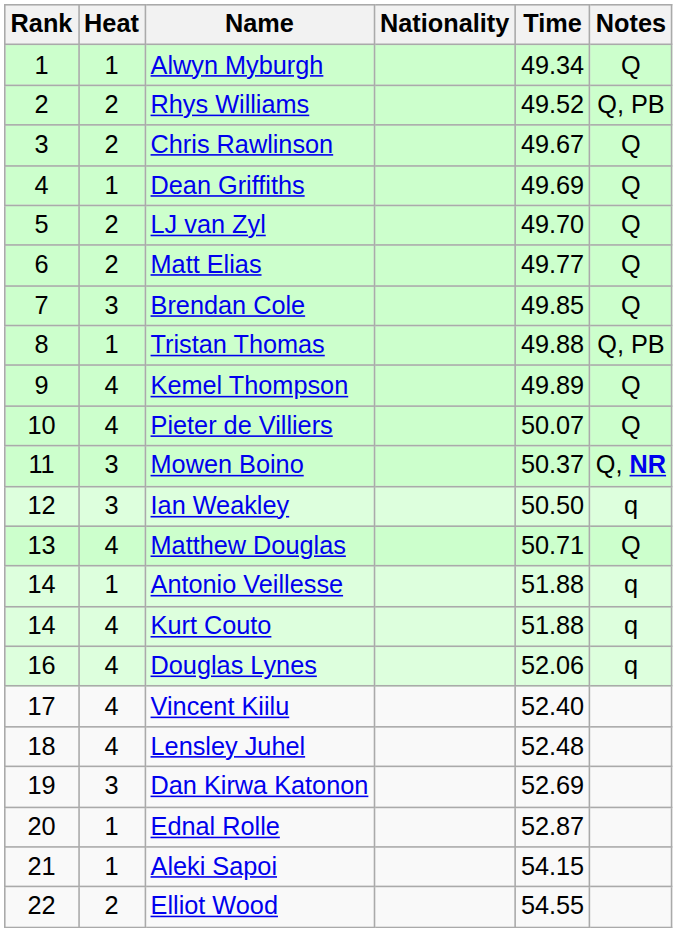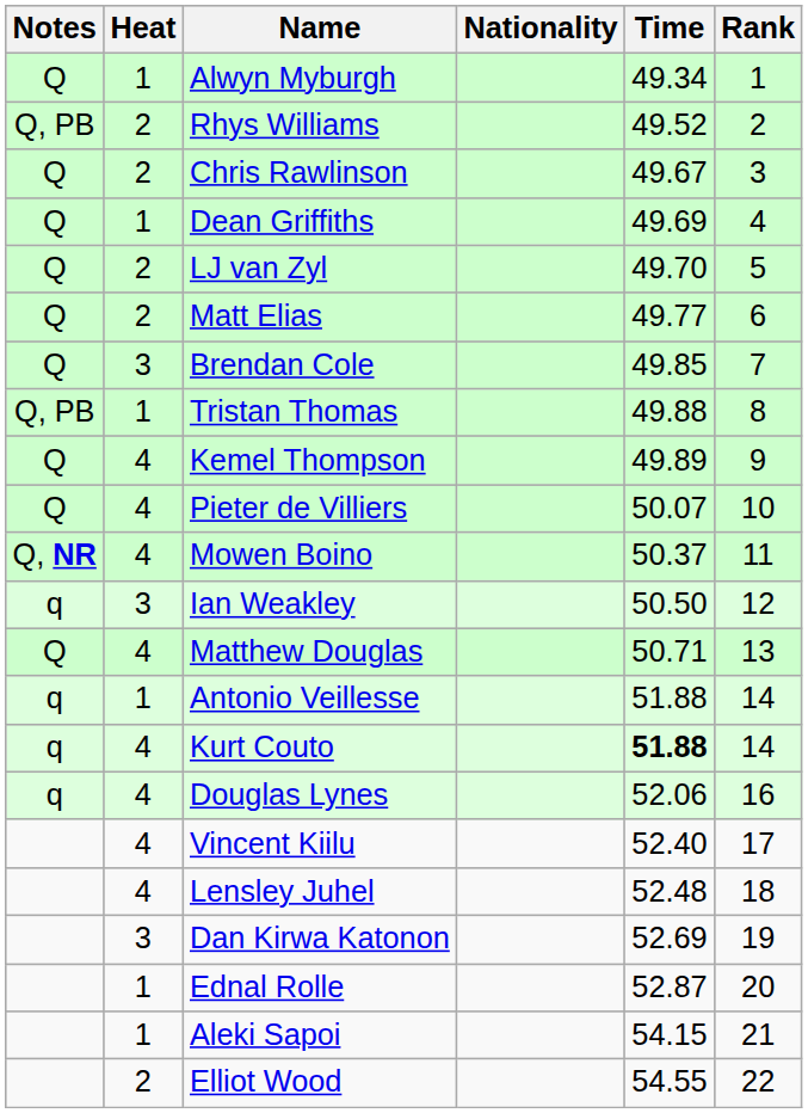 <table class="wikitable sortable" style="text-align:center">
 <tr>
-<th>Rank</th>
+<th>Notes</th>
 <th>Heat</th>
 <th>Name</th>
 <th>Nationality</th>
 <th>Time</th>
-<th>Notes</th>
+<th>Rank</th>
 </tr>
 <tr bgcolor=ccffcc>
-<td>1</td>
+<td>Q</td>
 <td>1</td>
 <td align=left><a href='#'>Alwyn Myburgh</a></td>
 <td align=left></td>
 <td>49.34</td>
-<td>Q</td>
+<td>1</td>
 </tr>
 <tr bgcolor=ccffcc>
-<td>2</td>
+<td>Q, PB</td>
 <td>2</td>
 <td align=left><a href='#'>Rhys Williams</a></td>
 <td align=left></td>
 <td>49.52</td>
-<td>Q, PB</td>
+<td>2</td>
 </tr>
 <tr bgcolor=ccffcc>
-<td>3</td>
+<td>Q</td>
 <td>2</td>
 <td align=left><a href='#'>Chris Rawlinson</a></td>
 <td align=left></td>
 <td>49.67</td>
-<td>Q</td>
+<td>3</td>
 </tr>
 <tr bgcolor=ccffcc>
-<td>4</td>
+<td>Q</td>
 <td>1</td>
 <td align=left><a href='#'>Dean Griffiths</a></td>
 <td align=left></td>
 <td>49.69</td>
-<td>Q</td>
+<td>4</td>
 </tr>
 <tr bgcolor=ccffcc>
-<td>5</td>
+<td>Q</td>
 <td>2</td>
 <td align=left><a href='#'>LJ van Zyl</a></td>
 <td align=left></td>
 <td>49.70</td>
-<td>Q</td>
+<td>5</td>
 </tr>
 <tr bgcolor=ccffcc>
-<td>6</td>
+<td>Q</td>
 <td>2</td>
 <td align=left><a href='#'>Matt Elias</a></td>
 <td align=left></td>
 <td>49.77</td>
-<td>Q</td>
+<td>6</td>
 </tr>
 <tr bgcolor=ccffcc>
-<td>7</td>
+<td>Q</td>
 <td>3</td>
 <td align=left><a href='#'>Brendan Cole</a></td>
 <td align=left></td>
 <td>49.85</td>
-<td>Q</td>
+<td>7</td>
 </tr>
 <tr bgcolor=ccffcc>
-<td>8</td>
+<td>Q, PB</td>
 <td>1</td>
 <td align=left><a href='#'>Tristan Thomas</a></td>
 <td align=left></td>
 <td>49.88</td>
-<td>Q, PB</td>
+<td>8</td>
 </tr>
 <tr bgcolor=ccffcc>
-<td>9</td>
+<td>Q</td>
 <td>4</td>
 <td align=left><a href='#'>Kemel Thompson</a></td>
 <td align=left></td>
 <td>49.89</td>
-<td>Q</td>
+<td>9</td>
 </tr>
 <tr bgcolor=ccffcc>
-<td>10</td>
+<td>Q</td>
 <td>4</td>
 <td align=left><a href='#'>Pieter de Villiers</a></td>
 <td align=left></td>
 <td>50.07</td>
-<td>Q</td>
+<td>10</td>
 </tr>
 <tr bgcolor=ccffcc>
-<td>11</td>
-<td>3</td>
+<td>Q, <strong><a href='#'>NR</a></strong></td>
+<td>4</td>
 <td align=left><a href='#'>Mowen Boino</a></td>
 <td align=left></td>
 <td>50.37</td>
-<td>Q, <strong><a href='#'>NR</a></strong></td>
+<td>11</td>
 </tr>
 <tr bgcolor=ddffdd>
-<td>12</td>
+<td>q</td>
 <td>3</td>
 <td align=left><a href='#'>Ian Weakley</a></td>
 <td align=left></td>
 <td>50.50</td>
-<td>q</td>
+<td>12</td>
 </tr>
 <tr bgcolor=ccffcc>
-<td>13</td>
+<td>Q</td>
 <td>4</td>
 <td align=left><a href='#'>Matthew Douglas</a></td>
 <td align=left></td>
 <td>50.71</td>
-<td>Q</td>
+<td>13</td>
 </tr>
 <tr bgcolor=ddffdd>
-<td>14</td>
+<td>q</td>
 <td>1</td>
 <td align=left><a href='#'>Antonio Veillesse</a></td>
 <td align=left></td>
 <td>51.88</td>
-<td>q</td>
+<td>14</td>
 </tr>
 <tr bgcolor=ddffdd>
-<td>14</td>
+<td>q</td>
 <td>4</td>
 <td align=left><a href='#'>Kurt Couto</a></td>
 <td align=left></td>
-<td>51.88</td>
-<td>q</td>
+<td><strong>51.88</strong></td>
+<td>14</td>
 </tr>
 <tr bgcolor=ddffdd>
-<td>16</td>
+<td>q</td>
 <td>4</td>
 <td align=left><a href='#'>Douglas Lynes</a></td>
 <td align=left></td>
 <td>52.06</td>
-<td>q</td>
+<td>16</td>
 </tr>
 <tr>
-<td>17</td>
+<td></td>
 <td>4</td>
 <td align=left><a href='#'>Vincent Kiilu</a></td>
 <td align=left></td>
 <td>52.40</td>
-<td></td>
+<td>17</td>
 </tr>
 <tr>
-<td>18</td>
+<td></td>
 <td>4</td>
 <td align=left><a href='#'>Lensley Juhel</a></td>
 <td align=left></td>
 <td>52.48</td>
-<td></td>
+<td>18</td>
 </tr>
 <tr>
-<td>19</td>
+<td></td>
 <td>3</td>
 <td align=left><a href='#'>Dan Kirwa Katonon</a></td>
 <td align=left></td>
 <td>52.69</td>
-<td></td>
+<td>19</td>
 </tr>
 <tr>
-<td>20</td>
+<td></td>
 <td>1</td>
 <td align=left><a href='#'>Ednal Rolle</a></td>
 <td align=left></td>
 <td>52.87</td>
-<td></td>
+<td>20</td>
 </tr>
 <tr>
-<td>21</td>
+<td></td>
 <td>1</td>
 <td align=left><a href='#'>Aleki Sapoi</a></td>
 <td align=left></td>
 <td>54.15</td>
-<td></td>
+<td>21</td>
 </tr>
 <tr>
-<td>22</td>
+<td></td>
 <td>2</td>
 <td align=left><a href='#'>Elliot Wood</a></td>
 <td align=left></td>
 <td>54.55</td>
-<td></td>
+<td>22</td>
 </tr>
 </table>
